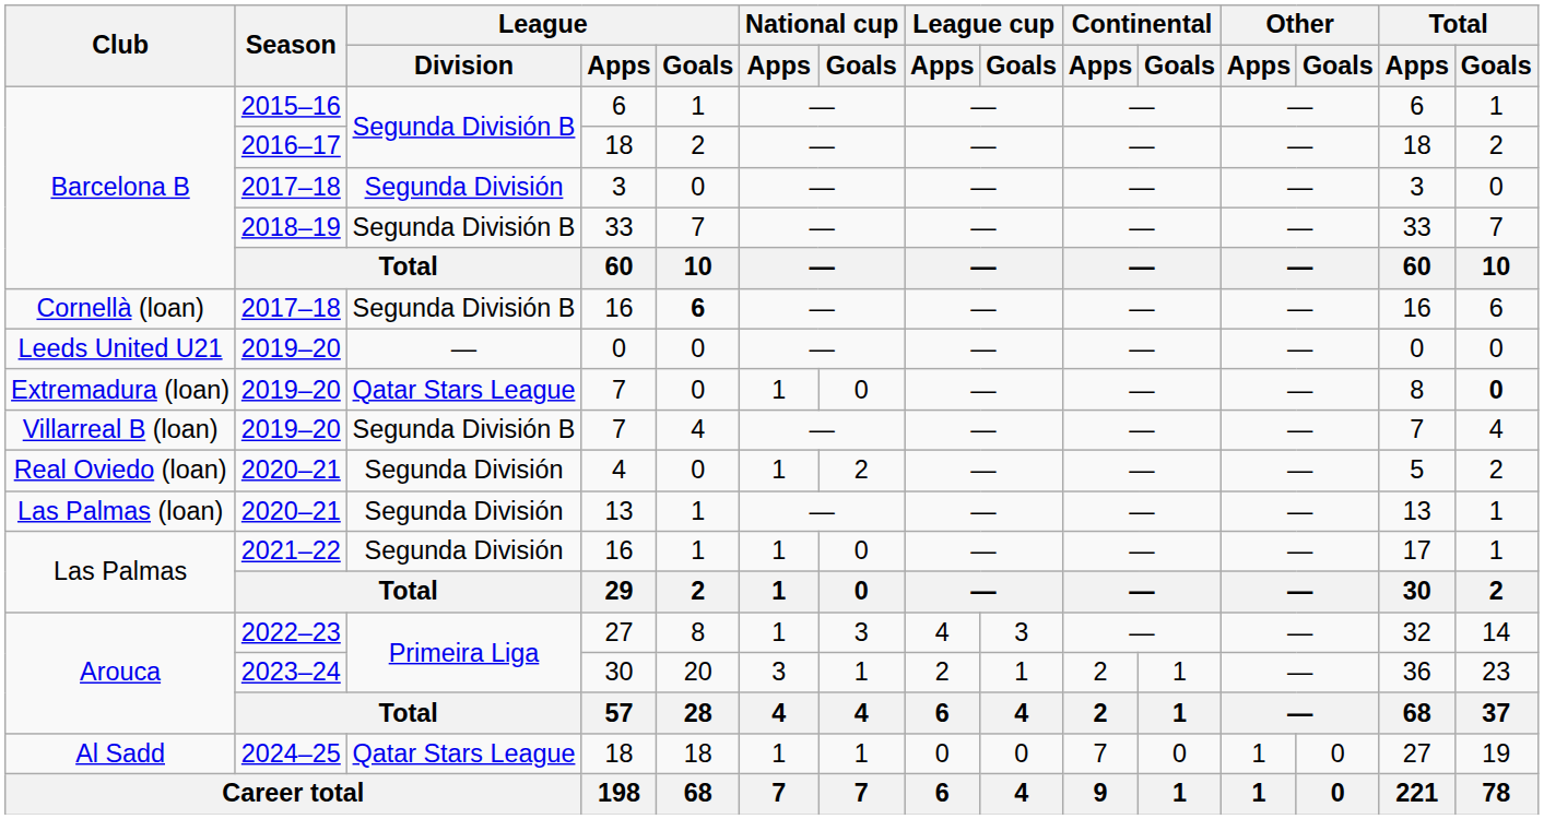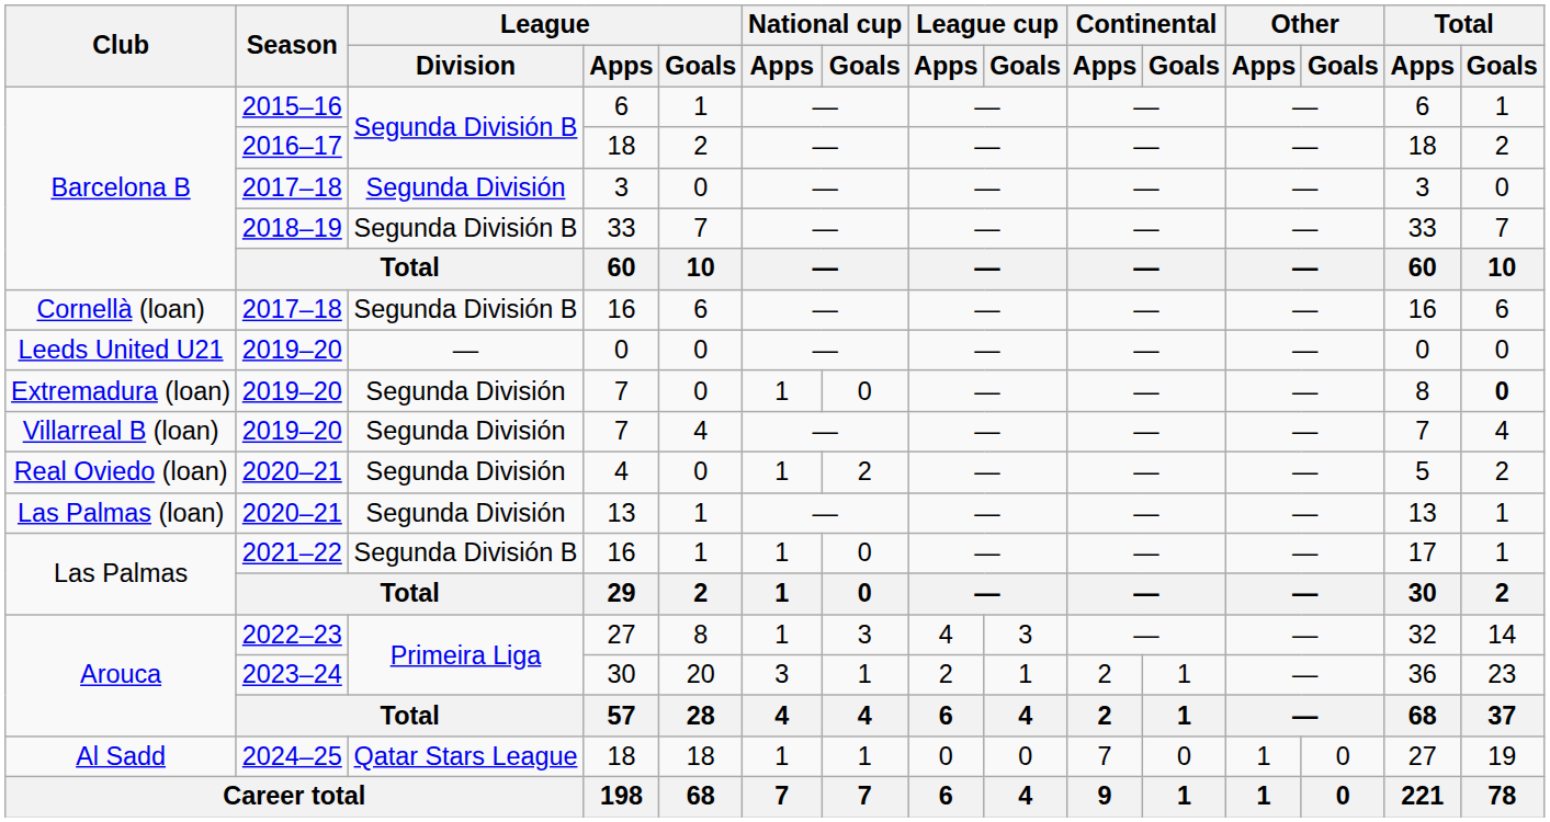 <table class="wikitable" style="text-align:center;">
 <tr>
 <th rowspan="2">Club</th>
 <th rowspan="2">Season</th>
 <th colspan="3">League</th>
 <th colspan="2">National cup</th>
 <th colspan="2">League cup</th>
 <th colspan="2">Continental</th>
 <th colspan="2">Other</th>
 <th colspan="2">Total</th>
 </tr>
 <tr>
 <th>Division</th>
 <th>Apps</th>
 <th>Goals</th>
 <th>Apps</th>
 <th>Goals</th>
 <th>Apps</th>
 <th>Goals</th>
 <th>Apps</th>
 <th>Goals</th>
 <th>Apps</th>
 <th>Goals</th>
 <th>Apps</th>
 <th>Goals</th>
 </tr>
 <tr>
 <td rowspan="5"><a href='#'>Barcelona B</a></td>
 <td><a href='#'>2015–16</a></td>
 <td rowspan="2"><a href='#'>Segunda División B</a></td>
 <td>6</td>
 <td>1</td>
 <td colspan=2>—</td>
 <td colspan=2>—</td>
 <td colspan=2>—</td>
 <td colspan=2>—</td>
 <td>6</td>
 <td>1</td>
 </tr>
 <tr>
 <td><a href='#'>2016–17</a></td>
 <td>18</td>
 <td>2</td>
 <td colspan=2>—</td>
 <td colspan=2>—</td>
 <td colspan=2>—</td>
 <td colspan=2>—</td>
 <td>18</td>
 <td>2</td>
 </tr>
 <tr>
 <td><a href='#'>2017–18</a></td>
 <td><a href='#'>Segunda División</a></td>
 <td>3</td>
 <td>0</td>
 <td colspan=2>—</td>
 <td colspan=2>—</td>
 <td colspan=2>—</td>
 <td colspan=2>—</td>
 <td>3</td>
 <td>0</td>
 </tr>
 <tr>
 <td><a href='#'>2018–19</a></td>
 <td>Segunda División B</td>
 <td>33</td>
 <td>7</td>
 <td colspan=2>—</td>
 <td colspan=2>—</td>
 <td colspan=2>—</td>
 <td colspan=2>—</td>
 <td>33</td>
 <td>7</td>
 </tr>
 <tr>
 <th colspan="2">Total</th>
 <th>60</th>
 <th>10</th>
 <th colspan=2>—</th>
 <th colspan=2>—</th>
 <th colspan=2>—</th>
 <th colspan=2>—</th>
 <th>60</th>
 <th>10</th>
 </tr>
 <tr>
 <td><a href='#'>Cornellà</a> (loan)</td>
 <td><a href='#'>2017–18</a></td>
 <td>Segunda División B</td>
 <td>16</td>
-<td><strong>6</strong></td>
+<td>6</td>
 <td colspan=2>—</td>
 <td colspan=2>—</td>
 <td colspan=2>—</td>
 <td colspan=2>—</td>
 <td>16</td>
 <td>6</td>
 </tr>
 <tr>
 <td><a href='#'>Leeds United U21</a></td>
 <td><a href='#'>2019–20</a></td>
 <td>—</td>
 <td>0</td>
 <td>0</td>
 <td colspan=2>—</td>
 <td colspan=2>—</td>
 <td colspan=2>—</td>
 <td colspan=2>—</td>
 <td>0</td>
 <td>0</td>
 </tr>
 <tr>
 <td><a href='#'>Extremadura</a> (loan)</td>
 <td><a href='#'>2019–20</a></td>
-<td><a href='#'>Qatar Stars League</a></td>
+<td>Segunda División</td>
 <td>7</td>
 <td>0</td>
 <td>1</td>
 <td>0</td>
 <td colspan=2>—</td>
 <td colspan=2>—</td>
 <td colspan=2>—</td>
 <td>8</td>
 <td><strong>0</strong></td>
 </tr>
 <tr>
 <td><a href='#'>Villarreal B</a> (loan)</td>
 <td><a href='#'>2019–20</a></td>
-<td>Segunda División B</td>
+<td>Segunda División</td>
 <td>7</td>
 <td>4</td>
 <td colspan=2>—</td>
 <td colspan=2>—</td>
 <td colspan=2>—</td>
 <td colspan=2>—</td>
 <td>7</td>
 <td>4</td>
 </tr>
 <tr>
 <td><a href='#'>Real Oviedo</a> (loan)</td>
 <td><a href='#'>2020–21</a></td>
 <td>Segunda División</td>
 <td>4</td>
 <td>0</td>
 <td>1</td>
 <td>2</td>
 <td colspan=2>—</td>
 <td colspan=2>—</td>
 <td colspan=2>—</td>
 <td>5</td>
 <td>2</td>
 </tr>
 <tr>
 <td><a href='#'>Las Palmas</a> (loan)</td>
 <td><a href='#'>2020–21</a></td>
 <td>Segunda División</td>
 <td>13</td>
 <td>1</td>
 <td colspan=2>—</td>
 <td colspan=2>—</td>
 <td colspan=2>—</td>
 <td colspan=2>—</td>
 <td>13</td>
 <td>1</td>
 </tr>
 <tr>
 <td rowspan="2">Las Palmas</td>
 <td><a href='#'>2021–22</a></td>
-<td>Segunda División</td>
+<td>Segunda División B</td>
 <td>16</td>
 <td>1</td>
 <td>1</td>
 <td>0</td>
 <td colspan=2>—</td>
 <td colspan=2>—</td>
 <td colspan=2>—</td>
 <td>17</td>
 <td>1</td>
 </tr>
 <tr>
 <th colspan="2">Total</th>
 <th>29</th>
 <th>2</th>
 <th>1</th>
 <th>0</th>
 <th colspan=2>—</th>
 <th colspan=2>—</th>
 <th colspan=2>—</th>
 <th>30</th>
 <th>2</th>
 </tr>
 <tr>
 <td rowspan="3"><a href='#'>Arouca</a></td>
 <td><a href='#'>2022–23</a></td>
 <td rowspan="2"><a href='#'>Primeira Liga</a></td>
 <td>27</td>
 <td>8</td>
 <td>1</td>
 <td>3</td>
 <td>4</td>
 <td>3</td>
 <td colspan=2>—</td>
 <td colspan=2>—</td>
 <td>32</td>
 <td>14</td>
 </tr>
 <tr>
 <td><a href='#'>2023–24</a></td>
 <td>30</td>
 <td>20</td>
 <td>3</td>
 <td>1</td>
 <td>2</td>
 <td>1</td>
 <td>2</td>
 <td>1</td>
 <td colspan=2>—</td>
 <td>36</td>
 <td>23</td>
 </tr>
 <tr>
 <th colspan="2">Total</th>
 <th>57</th>
 <th>28</th>
 <th>4</th>
 <th>4</th>
 <th>6</th>
 <th>4</th>
 <th>2</th>
 <th>1</th>
 <th colspan=2>—</th>
 <th>68</th>
 <th>37</th>
 </tr>
 <tr>
 <td><a href='#'>Al Sadd</a></td>
 <td><a href='#'>2024–25</a></td>
 <td><a href='#'>Qatar Stars League</a></td>
 <td>18</td>
 <td>18</td>
 <td>1</td>
 <td>1</td>
 <td>0</td>
 <td>0</td>
 <td>7</td>
 <td>0</td>
 <td>1</td>
 <td>0</td>
 <td>27</td>
 <td>19</td>
 </tr>
 <tr>
 <th colspan="3">Career total</th>
 <th>198</th>
 <th>68</th>
 <th>7</th>
 <th>7</th>
 <th>6</th>
 <th>4</th>
 <th>9</th>
 <th>1</th>
 <th>1</th>
 <th>0</th>
 <th>221</th>
 <th>78</th>
 </tr>
 </table>
